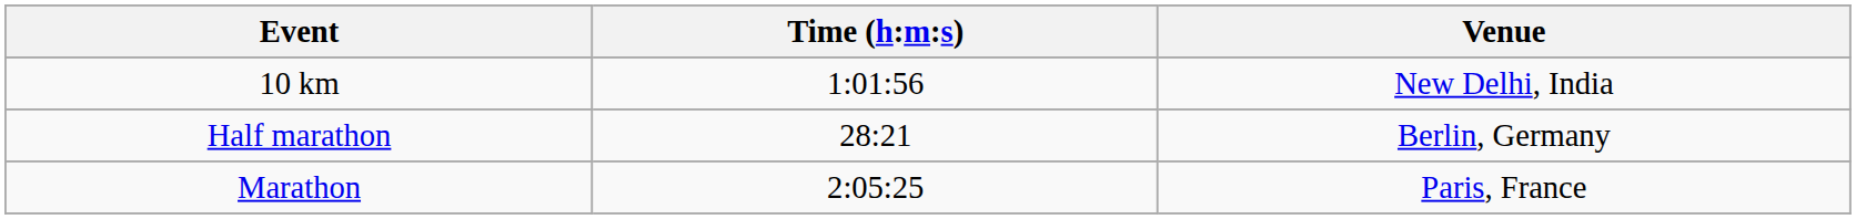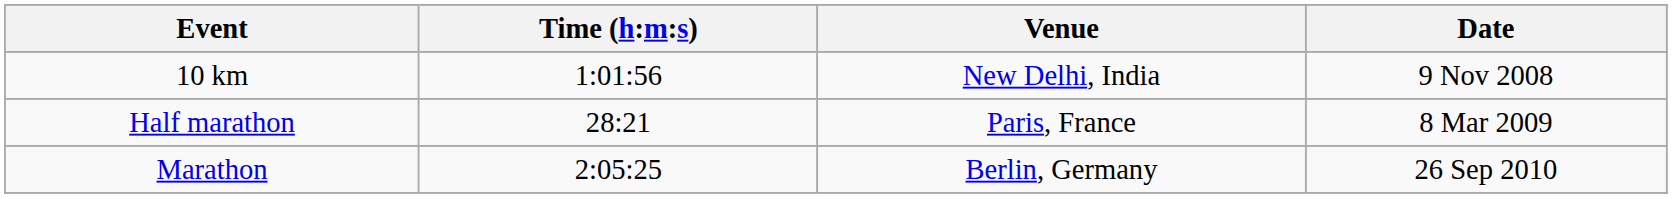 <table class="wikitable" style=" text-align:center; font-size:95%;" width="70%">
 <tr>
 <th>Event</th>
 <th>Time (<a href='#'>h</a>:<a href='#'>m</a>:<a href='#'>s</a>)</th>
 <th>Venue</th>
+<th>Date</th>
 </tr>
 <tr>
 <td>10 km</td>
 <td>1:01:56</td>
 <td><a href='#'>New Delhi</a>, India</td>
+<td>9 Nov 2008</td>
 </tr>
 <tr>
 <td><a href='#'>Half marathon</a></td>
 <td>28:21</td>
-<td><a href='#'>Berlin</a>, Germany</td>
+<td><a href='#'>Paris</a>, France</td>
+<td>8 Mar 2009</td>
 </tr>
 <tr>
 <td><a href='#'>Marathon</a></td>
 <td>2:05:25</td>
-<td><a href='#'>Paris</a>, France</td>
+<td><a href='#'>Berlin</a>, Germany</td>
+<td>26 Sep 2010</td>
 </tr>
 </table>
